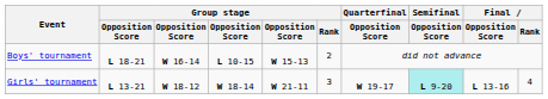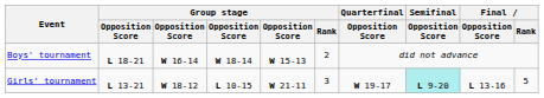 <table class="wikitable" style="font-size:90%">
 <tr>
 <th rowspan=2>Event</th>
 <th colspan=5>Group stage</th>
 <th>Quarterfinal</th>
 <th>Semifinal</th>
 <th colspan=2>Final / </th>
 </tr>
 <tr style="font-size:95%">
 <th>Opposition<br>Score</th>
 <th>Opposition<br>Score</th>
 <th>Opposition<br>Score</th>
 <th>Opposition<br>Score</th>
 <th>Rank</th>
 <th>Opposition<br>Score</th>
 <th>Opposition<br>Score</th>
 <th>Opposition<br>Score</th>
 <th>Rank</th>
 </tr>
 <tr align=center>
 <td align=left><a href='#'>Boys' tournament</a></td>
 <td><br> <strong>L</strong> 18-21</td>
 <td><br> <strong>W</strong> 16-14</td>
-<td><br> <strong>L</strong> 10-15</td>
+<td><br> <strong>W</strong> 18-14</td>
 <td><br> <strong>W</strong> 15-13</td>
 <td>2</td>
 <td Colspan=4><em>did not advance</em></td>
 </tr>
 <tr align=center>
 <td align=left><a href='#'>Girls' tournament</a></td>
 <td><br> <strong>L</strong> 13-21</td>
 <td><br> <strong>W</strong> 18-12</td>
-<td><br> <strong>W</strong> 18-14</td>
+<td><br> <strong>L</strong> 10-15</td>
 <td><br> <strong>W</strong> 21-11</td>
 <td>3</td>
 <td><br> <strong>W</strong> 19-17</td>
 <td style="background: paleturquoise;"><br> <strong>L</strong> 9-20</td>
 <td><br> <strong>L</strong> 13-16</td>
-<td>4</td>
+<td>5</td>
 </tr>
 </table>
